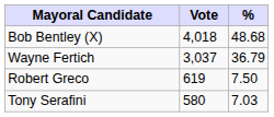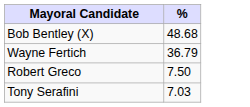 <table class="wikitable">
 <tr>
 <th style="background:#ddf; width:200px;">Mayoral Candidate </th>
-<th style="background:#ddf; width:50px;">Vote</th>
 <th style="background:#ddf; width:30px;">%</th>
 </tr>
 <tr>
 <td>Bob Bentley (X)</td>
-<td>4,018</td>
 <td>48.68</td>
 </tr>
 <tr>
 <td>Wayne Fertich</td>
-<td>3,037</td>
 <td>36.79</td>
 </tr>
 <tr>
 <td>Robert Greco</td>
-<td>619</td>
 <td>7.50</td>
 </tr>
 <tr>
 <td>Tony Serafini</td>
-<td>580</td>
 <td>7.03</td>
 </tr>
 </table>
